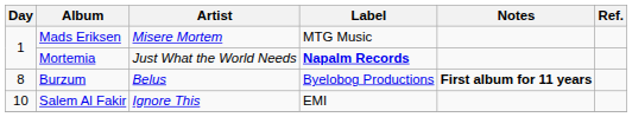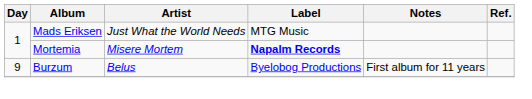 <table class="wikitable">
 <tr>
 <th>Day</th>
 <th>Album</th>
 <th>Artist</th>
 <th>Label</th>
 <th>Notes</th>
 <th>Ref.</th>
 </tr>
 <tr>
 <td rowspan="2" style="text-align:center;">1</td>
 <td><a href='#'>Mads Eriksen</a></td>
-<td><em><a href='#'>Misere Mortem</a></em></td>
+<td><em>Just What the World Needs</em></td>
 <td>MTG Music</td>
 <td></td>
 <td></td>
 </tr>
 <tr>
 <td><a href='#'>Mortemia</a></td>
-<td><em>Just What the World Needs</em></td>
+<td><em><a href='#'>Misere Mortem</a></em></td>
 <td><strong><a href='#'>Napalm Records</a></strong></td>
 <td></td>
 <td></td>
 </tr>
 <tr>
-<td rowspan="1" style="text-align:center;">8</td>
+<td rowspan="1" style="text-align:center;">9</td>
 <td><a href='#'>Burzum</a></td>
 <td><em><a href='#'>Belus</a></em></td>
 <td><a href='#'>Byelobog Productions</a></td>
-<td><strong>First album for 11 years</strong></td>
-<td></td>
-</tr>
-<tr>
-<td rowspan="1" style="text-align:center;">10</td>
-<td><a href='#'>Salem Al Fakir</a></td>
-<td><em><a href='#'>Ignore This</a></em></td>
-<td>EMI</td>
-<td></td>
+<td>First album for 11 years</td>
 <td></td>
 </tr>
 <tr>
 </tr>
 </table>
